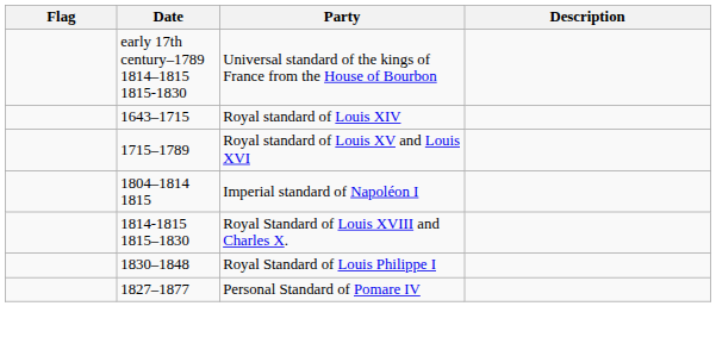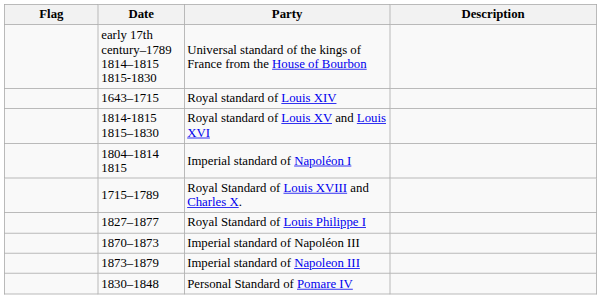 <table class="wikitable">
 <tr>
 <th style="width:110px;">Flag</th>
 <th style="width:100px;">Date</th>
 <th style="width:250px;">Party</th>
 <th style="width:250px;">Description</th>
 </tr>
 <tr>
 <td></td>
 <td>early 17th century–1789 1814–1815 1815-1830</td>
 <td>Universal standard of the kings of France from the <a href='#'>House of Bourbon</a></td>
 <td></td>
 </tr>
 <tr>
 <td></td>
 <td>1643–1715</td>
 <td>Royal standard of <a href='#'>Louis XIV</a></td>
 <td></td>
 </tr>
 <tr>
 <td></td>
-<td>1715–1789</td>
+<td>1814-1815 1815–1830</td>
 <td>Royal standard of <a href='#'>Louis XV</a> and <a href='#'>Louis XVI</a></td>
 <td></td>
 </tr>
 <tr>
 <td></td>
 <td>1804–1814 1815</td>
 <td>Imperial standard of <a href='#'>Napoléon I</a></td>
 <td></td>
 </tr>
 <tr>
 <td></td>
-<td>1814-1815 1815–1830</td>
+<td>1715–1789</td>
 <td>Royal Standard of <a href='#'>Louis XVIII</a> and <a href='#'>Charles X</a>.</td>
 <td></td>
 </tr>
 <tr>
 <td></td>
-<td>1830–1848</td>
+<td>1827–1877</td>
 <td>Royal Standard of <a href='#'>Louis Philippe I</a></td>
 <td></td>
 </tr>
 <tr>
 <td></td>
-<td>1827–1877</td>
+<td>1870–1873</td>
+<td>Imperial standard of Napoléon III</td>
+<td></td>
+</tr>
+<tr>
+<td></td>
+<td>1873–1879</td>
+<td>Imperial standard of <a href='#'>Napoleon III</a></td>
+<td></td>
+</tr>
+<tr>
+<td></td>
+<td>1830–1848</td>
 <td>Personal Standard of <a href='#'>Pomare IV</a></td>
 <td></td>
 </tr>
 </table>
